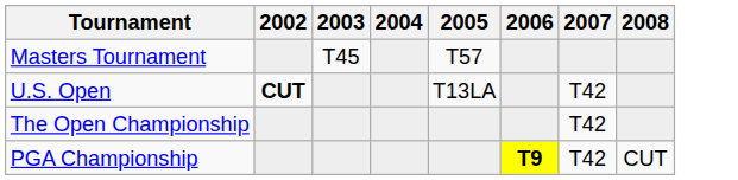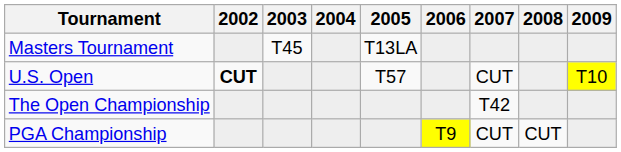 <table class="wikitable" style="font-size:95%;text-align:center;">
 <tr>
 <th>Tournament</th>
 <th>2002</th>
 <th>2003</th>
 <th>2004</th>
 <th>2005</th>
 <th>2006</th>
 <th>2007</th>
 <th>2008</th>
+<th>2009</th>
 </tr>
 <tr>
 <td align=left><a href='#'>Masters Tournament</a></td>
 <td style="background:#eeeeee;"></td>
 <td>T45</td>
 <td style="background:#eeeeee;"></td>
-<td>T57</td>
+<td>T13<span>LA</span></td>
+<td style="background:#eeeeee;"></td>
 <td style="background:#eeeeee;"></td>
 <td style="background:#eeeeee;"></td>
 <td style="background:#eeeeee;"></td>
 </tr>
 <tr>
 <td align=left><a href='#'>U.S. Open</a></td>
 <td><strong>CUT</strong></td>
 <td style="background:#eeeeee;"></td>
 <td style="background:#eeeeee;"></td>
-<td>T13<span>LA</span></td>
+<td>T57</td>
 <td style="background:#eeeeee;"></td>
-<td>T42</td>
+<td>CUT</td>
 <td style="background:#eeeeee;"></td>
+<td style="background:yellow;">T10</td>
 </tr>
 <tr>
 <td align=left><a href='#'>The Open Championship</a></td>
 <td style="background:#eeeeee;"></td>
 <td style="background:#eeeeee;"></td>
 <td style="background:#eeeeee;"></td>
 <td style="background:#eeeeee;"></td>
 <td style="background:#eeeeee;"></td>
 <td>T42</td>
 <td style="background:#eeeeee;"></td>
+<td style="background:#eeeeee;"></td>
 </tr>
 <tr>
 <td align=left><a href='#'>PGA Championship</a></td>
 <td style="background:#eeeeee;"></td>
 <td style="background:#eeeeee;"></td>
 <td style="background:#eeeeee;"></td>
 <td style="background:#eeeeee;"></td>
-<td style="background:yellow;"><strong>T9</strong></td>
-<td>T42</td>
+<td style="background:yellow;">T9</td>
 <td>CUT</td>
+<td>CUT</td>
+<td style="background:#eeeeee;"></td>
 </tr>
 </table>
